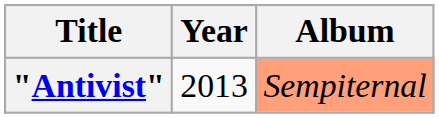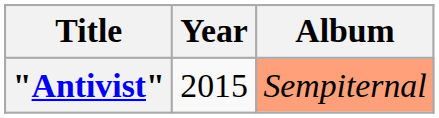 <table class="wikitable plainrowheaders" style="text-align:center;">
 <tr>
 <th scope="col">Title</th>
 <th scope="col">Year</th>
 <th scope="col">Album</th>
 </tr>
 <tr>
 <th scope="row">"<a href='#'>Antivist</a>"</th>
-<td>2013</td>
+<td>2015</td>
 <td style="background: lightsalmon;"><em>Sempiternal</em></td>
 </tr>
 </table>
